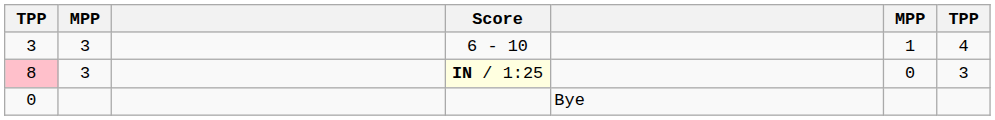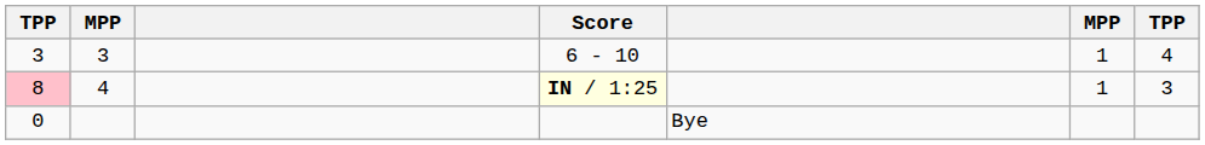 <table class="wikitable" style="text-align: center;" |>
 <tr>
 <th width="35">TPP</th>
 <th width="35">MPP</th>
 <th width="250"></th>
 <th width="75">Score</th>
 <th width="250"></th>
 <th width="35">MPP</th>
 <th width="35">TPP</th>
 </tr>
 <tr>
 <td>3</td>
 <td>3</td>
 <td style="text-align:left;"></td>
 <td>6 - 10</td>
 <td style="text-align:left;"><strong></strong></td>
 <td>1</td>
 <td>4</td>
 </tr>
 <tr>
 <td bgcolor=pink>8</td>
-<td>3</td>
+<td>4</td>
 <td style="text-align:left;"></td>
 <td style="background: lightyellow;"><strong>IN</strong> / 1:25</td>
 <td style="text-align:left;"><strong></strong></td>
-<td>0</td>
+<td>1</td>
 <td>3</td>
 </tr>
 <tr>
 <td>0</td>
 <td></td>
 <td style="text-align:left;"><strong></strong></td>
 <td></td>
 <td style="text-align:left;">Bye</td>
 <td></td>
 <td></td>
 </tr>
 </table>
